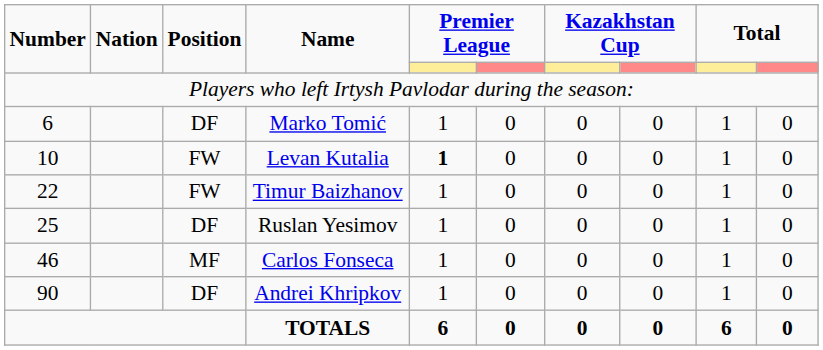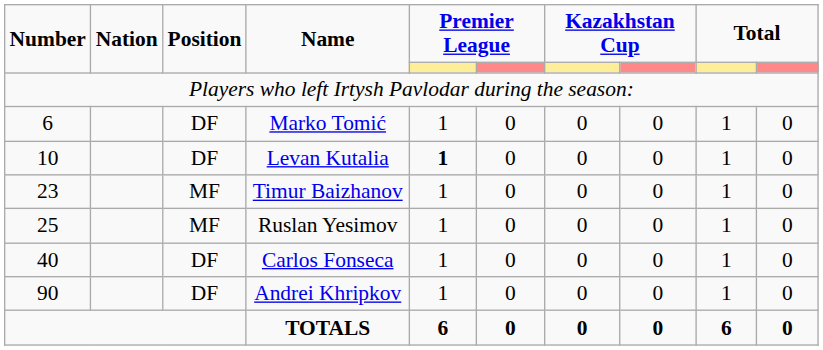 <table class="wikitable" style="text-align:center;">
 <tr>
 <td rowspan="2"  style="width:5%; text-align:center;"><strong>Number</strong></td>
 <td rowspan="2"  style="width:5%; text-align:center;"><strong>Nation</strong></td>
 <td rowspan="2"  style="width:5%; text-align:center;"><strong>Position</strong></td>
 <td rowspan="2"  style="width:20%; text-align:center;"><strong>Name</strong></td>
 <td colspan="2" style="text-align:center;"><strong><a href='#'>Premier League</a></strong></td>
 <td colspan="2" style="text-align:center;"><strong><a href='#'>Kazakhstan Cup</a></strong></td>
 <td colspan="2" style="text-align:center;"><strong>Total</strong></td>
 </tr>
 <tr>
 <th style="width:60px; background:#fe9;"></th>
 <th style="width:60px; background:#ff8888;"></th>
 <th style="width:60px; background:#fe9;"></th>
 <th style="width:60px; background:#ff8888;"></th>
 <th style="width:60px; background:#fe9;"></th>
 <th style="width:60px; background:#ff8888;"></th>
 </tr>
 <tr>
 <td colspan="14"><em>Players who left Irtysh Pavlodar during the season:</em></td>
 </tr>
 <tr>
 <td>6</td>
 <td></td>
 <td>DF</td>
 <td><a href='#'>Marko Tomić</a></td>
 <td>1</td>
 <td>0</td>
 <td>0</td>
 <td>0</td>
 <td>1</td>
 <td>0</td>
 </tr>
 <tr>
 <td>10</td>
 <td></td>
-<td>FW</td>
+<td>DF</td>
 <td><a href='#'>Levan Kutalia</a></td>
 <td><strong>1</strong></td>
 <td>0</td>
 <td>0</td>
 <td>0</td>
 <td>1</td>
 <td>0</td>
 </tr>
 <tr>
-<td>22</td>
+<td>23</td>
 <td></td>
-<td>FW</td>
+<td>MF</td>
 <td><a href='#'>Timur Baizhanov</a></td>
 <td>1</td>
 <td>0</td>
 <td>0</td>
 <td>0</td>
 <td>1</td>
 <td>0</td>
 </tr>
 <tr>
 <td>25</td>
 <td></td>
-<td>DF</td>
+<td>MF</td>
 <td>Ruslan Yesimov</td>
 <td>1</td>
 <td>0</td>
 <td>0</td>
 <td>0</td>
 <td>1</td>
 <td>0</td>
 </tr>
 <tr>
-<td>46</td>
+<td>40</td>
 <td></td>
-<td>MF</td>
+<td>DF</td>
 <td><a href='#'>Carlos Fonseca</a></td>
 <td>1</td>
 <td>0</td>
 <td>0</td>
 <td>0</td>
 <td>1</td>
 <td>0</td>
 </tr>
 <tr>
 <td>90</td>
 <td></td>
 <td>DF</td>
 <td><a href='#'>Andrei Khripkov</a></td>
 <td>1</td>
 <td>0</td>
 <td>0</td>
 <td>0</td>
 <td>1</td>
 <td>0</td>
 </tr>
 <tr>
 <td colspan="3"></td>
 <td><strong>TOTALS</strong></td>
 <td><strong>6</strong></td>
 <td><strong>0</strong></td>
 <td><strong>0</strong></td>
 <td><strong>0</strong></td>
 <td><strong>6</strong></td>
 <td><strong>0</strong></td>
 </tr>
 </table>
